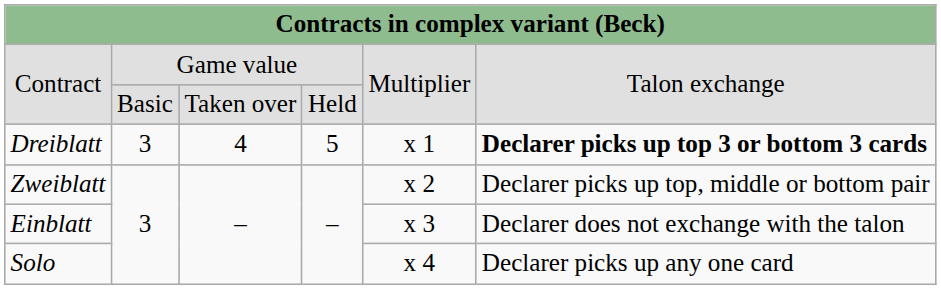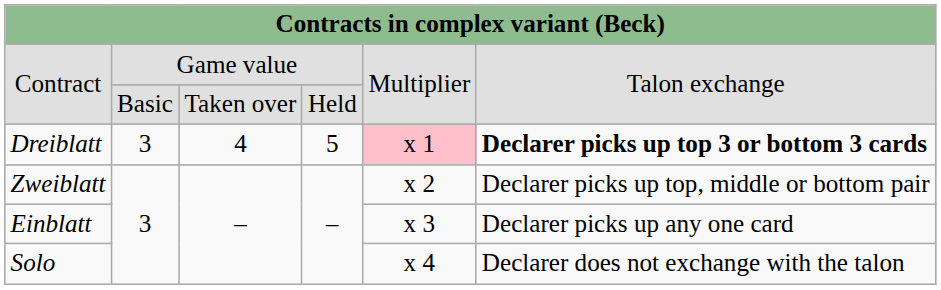 <table class="wikitable">
 <tr>
 <td style="background:#8FBC8F" colspan="6" align="center"><strong>Contracts in complex variant (Beck)</strong></td>
 </tr>
 <tr>
 <td style="background:#E0E0E0" align="center" rowspan="2">Contract</td>
 <td style="background:#E0E0E0" align="center" colspan="3">Game value</td>
 <td style="background:#E0E0E0" align="center" rowspan="2">Multiplier</td>
 <td style="background:#E0E0E0" align="center" rowspan="2">Talon exchange</td>
 </tr>
 <tr>
 <td style="background:#E0E0E0" align="center">Basic</td>
 <td style="background:#E0E0E0" align="center">Taken over</td>
 <td style="background:#E0E0E0" align="center">Held</td>
 </tr>
 <tr>
 <td><em>Dreiblatt</em></td>
 <td align="center">3</td>
 <td align="center">4</td>
 <td align="center">5</td>
-<td align="center">x 1</td>
+<td align="center" style="background: pink;">x 1</td>
 <td><strong>Declarer picks up top 3 or bottom 3 cards</strong></td>
 </tr>
 <tr>
 <td><em>Zweiblatt</em></td>
 <td rowspan ="3" align="center">3</td>
 <td rowspan ="3" align="center">–</td>
 <td rowspan ="3" align="center">–</td>
 <td align="center">x 2</td>
 <td>Declarer picks up top, middle or bottom pair</td>
 </tr>
 <tr>
 <td><em>Einblatt</em></td>
 <td align="center">x 3</td>
-<td>Declarer does not exchange with  the talon</td>
+<td>Declarer picks up any one card</td>
 </tr>
 <tr>
 <td><em>Solo</em></td>
 <td align="center">x 4</td>
-<td>Declarer picks up any one card</td>
+<td>Declarer does not exchange with  the talon</td>
 </tr>
 </table>
